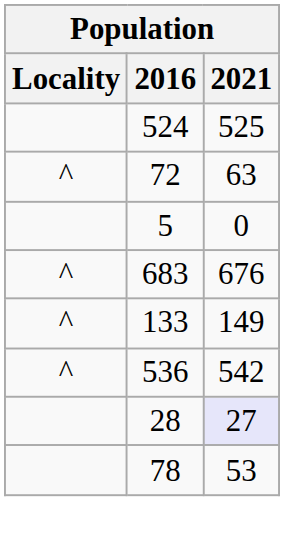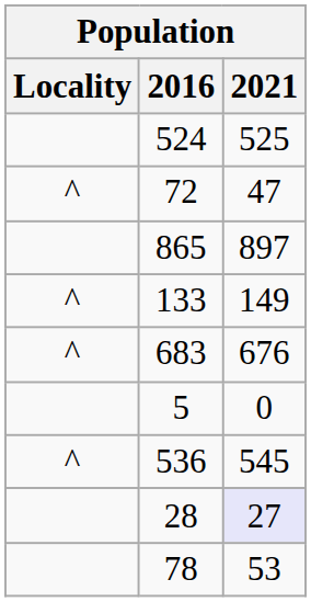 <table class="wikitable" style="text-align:center;">
 <tr>
 <th colspan="3" style="text-align:center;  font-weight:bold">Population</th>
 </tr>
 <tr>
 <th style="text-align:center; background:  font-weight:bold">Locality</th>
 <th style="text-align:center; background:  font-weight:bold"><strong>2016</strong></th>
 <th style="text-align:center; background:  font-weight:bold"><strong>2021</strong></th>
 </tr>
 <tr>
 <td></td>
 <td>524</td>
 <td>525</td>
 </tr>
 <tr>
 <td>^</td>
 <td>72</td>
-<td>63</td>
+<td>47</td>
+</tr>
+<tr>
+<td></td>
+<td>865</td>
+<td>897</td>
+</tr>
+<tr>
+<td>^</td>
+<td>133</td>
+<td>149</td>
+</tr>
+<tr>
+<td>^</td>
+<td>683</td>
+<td>676</td>
 </tr>
 <tr>
 <td></td>
 <td>5</td>
 <td>0</td>
 </tr>
 <tr>
 <td>^</td>
-<td>683</td>
-<td>676</td>
-</tr>
-<tr>
-<td>^</td>
-<td>133</td>
-<td>149</td>
-</tr>
-<tr>
-<td>^</td>
 <td>536</td>
-<td>542</td>
+<td>545</td>
 </tr>
 <tr>
 <td></td>
 <td>28</td>
 <td style="background: lavender;">27</td>
 </tr>
 <tr>
 <td></td>
 <td>78</td>
 <td>53</td>
 </tr>
 </table>
